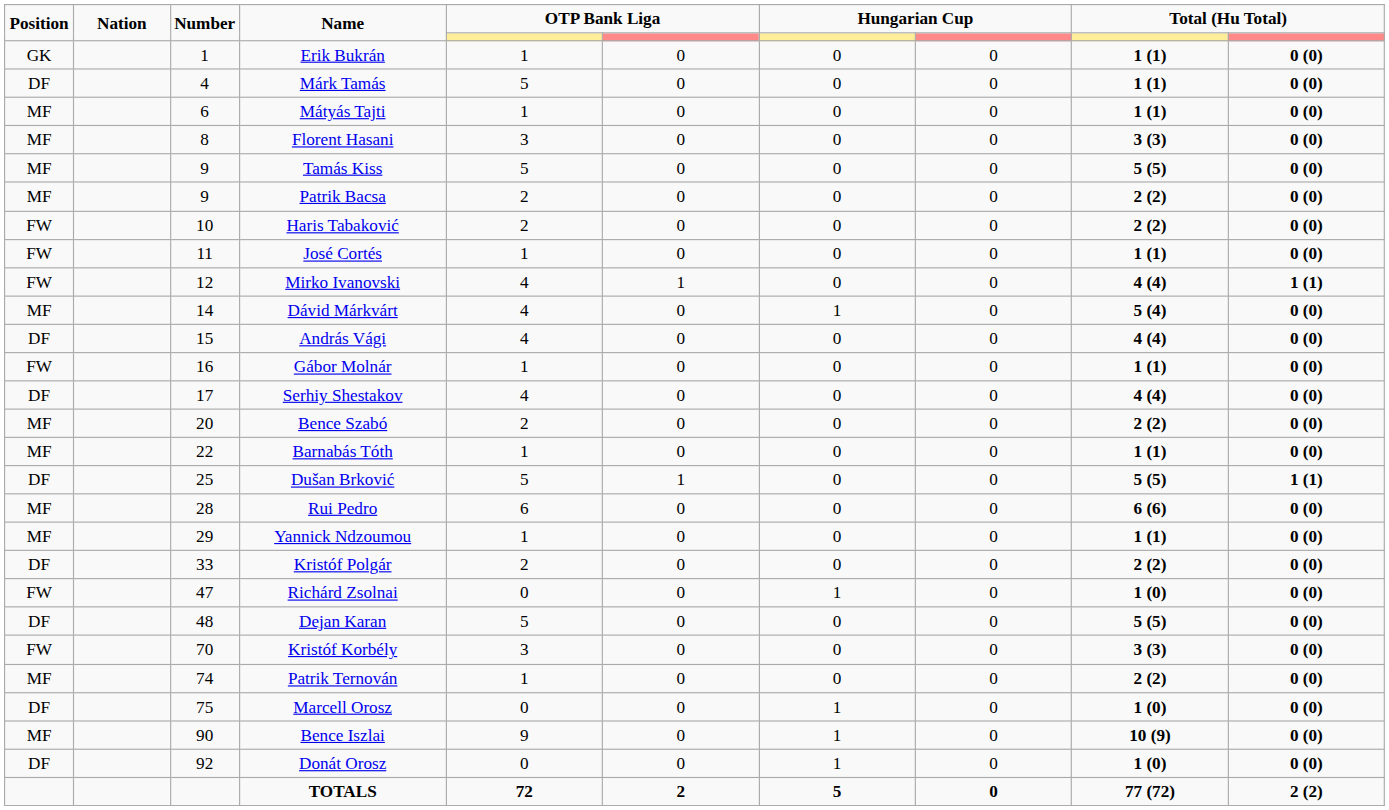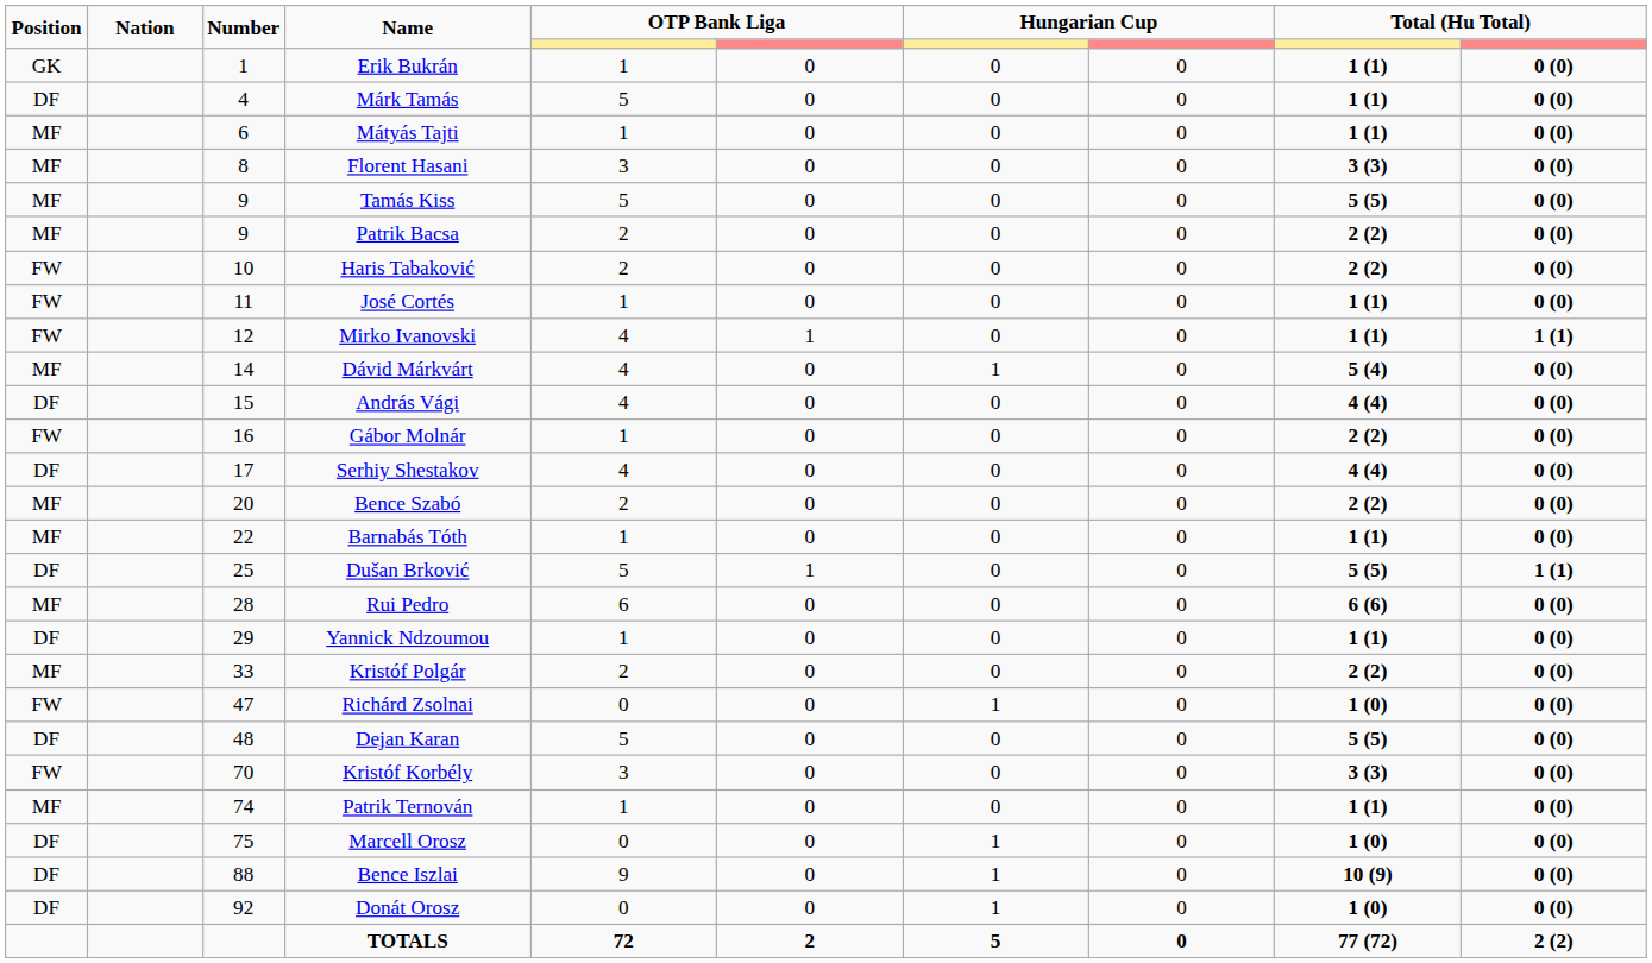 <table class="wikitable" style="font-size: 95%; text-align: center;">
 <tr>
 <td rowspan="2" width="5%" align="center"><strong>Position</strong></td>
 <td rowspan="2" width="7%" align="center"><strong>Nation</strong></td>
 <td rowspan="2" width="5%" align="center"><strong>Number</strong></td>
 <td rowspan="2" width="15%" align="center"><strong>Name</strong></td>
 <td colspan="2" align="center"><strong>OTP Bank Liga</strong></td>
 <td colspan="2" align="center"><strong>Hungarian Cup</strong></td>
 <td colspan="2" align="center"><strong>Total (Hu Total)</strong></td>
 </tr>
 <tr>
 <th width=60 style="background: #FFEE99"></th>
 <th width=60 style="background: #FF8888"></th>
 <th width=60 style="background: #FFEE99"></th>
 <th width=60 style="background: #FF8888"></th>
 <th width=60 style="background: #FFEE99"></th>
 <th width=60 style="background: #FF8888"></th>
 </tr>
 <tr>
 <td>GK</td>
 <td></td>
 <td>1</td>
 <td><a href='#'>Erik Bukrán</a></td>
 <td>1</td>
 <td>0</td>
 <td>0</td>
 <td>0</td>
 <td><strong>1 (1)</strong></td>
 <td><strong>0 (0)</strong></td>
 </tr>
 <tr>
 <td>DF</td>
 <td></td>
 <td>4</td>
 <td><a href='#'>Márk Tamás</a></td>
 <td>5</td>
 <td>0</td>
 <td>0</td>
 <td>0</td>
 <td><strong>1 (1)</strong></td>
 <td><strong>0 (0)</strong></td>
 </tr>
 <tr>
 <td>MF</td>
 <td></td>
 <td>6</td>
 <td><a href='#'>Mátyás Tajti</a></td>
 <td>1</td>
 <td>0</td>
 <td>0</td>
 <td>0</td>
 <td><strong>1 (1)</strong></td>
 <td><strong>0 (0)</strong></td>
 </tr>
 <tr>
 <td>MF</td>
 <td></td>
 <td>8</td>
 <td><a href='#'>Florent Hasani</a></td>
 <td>3</td>
 <td>0</td>
 <td>0</td>
 <td>0</td>
 <td><strong>3 (3)</strong></td>
 <td><strong>0 (0)</strong></td>
 </tr>
 <tr>
 <td>MF</td>
 <td></td>
 <td>9</td>
 <td><a href='#'>Tamás Kiss</a></td>
 <td>5</td>
 <td>0</td>
 <td>0</td>
 <td>0</td>
 <td><strong>5 (5)</strong></td>
 <td><strong>0 (0)</strong></td>
 </tr>
 <tr>
 <td>MF</td>
 <td></td>
 <td>9</td>
 <td><a href='#'>Patrik Bacsa</a></td>
 <td>2</td>
 <td>0</td>
 <td>0</td>
 <td>0</td>
 <td><strong>2 (2)</strong></td>
 <td><strong>0 (0)</strong></td>
 </tr>
 <tr>
 <td>FW</td>
 <td></td>
 <td>10</td>
 <td><a href='#'>Haris Tabaković</a></td>
 <td>2</td>
 <td>0</td>
 <td>0</td>
 <td>0</td>
 <td><strong>2 (2)</strong></td>
 <td><strong>0 (0)</strong></td>
 </tr>
 <tr>
 <td>FW</td>
 <td></td>
 <td>11</td>
 <td><a href='#'>José Cortés</a></td>
 <td>1</td>
 <td>0</td>
 <td>0</td>
 <td>0</td>
 <td><strong>1 (1)</strong></td>
 <td><strong>0 (0)</strong></td>
 </tr>
 <tr>
 <td>FW</td>
 <td></td>
 <td>12</td>
 <td><a href='#'>Mirko Ivanovski</a></td>
 <td>4</td>
 <td>1</td>
 <td>0</td>
 <td>0</td>
-<td><strong>4 (4)</strong></td>
+<td><strong>1 (1)</strong></td>
 <td><strong>1 (1)</strong></td>
 </tr>
 <tr>
 <td>MF</td>
 <td></td>
 <td>14</td>
 <td><a href='#'>Dávid Márkvárt</a></td>
 <td>4</td>
 <td>0</td>
 <td>1</td>
 <td>0</td>
 <td><strong>5 (4)</strong></td>
 <td><strong>0 (0)</strong></td>
 </tr>
 <tr>
 <td>DF</td>
 <td></td>
 <td>15</td>
 <td><a href='#'>András Vági</a></td>
 <td>4</td>
 <td>0</td>
 <td>0</td>
 <td>0</td>
 <td><strong>4 (4)</strong></td>
 <td><strong>0 (0)</strong></td>
 </tr>
 <tr>
 <td>FW</td>
 <td></td>
 <td>16</td>
 <td><a href='#'>Gábor Molnár</a></td>
 <td>1</td>
 <td>0</td>
 <td>0</td>
 <td>0</td>
-<td><strong>1 (1)</strong></td>
+<td><strong>2 (2)</strong></td>
 <td><strong>0 (0)</strong></td>
 </tr>
 <tr>
 <td>DF</td>
 <td></td>
 <td>17</td>
 <td><a href='#'>Serhiy Shestakov</a></td>
 <td>4</td>
 <td>0</td>
 <td>0</td>
 <td>0</td>
 <td><strong>4 (4)</strong></td>
 <td><strong>0 (0)</strong></td>
 </tr>
 <tr>
 <td>MF</td>
 <td></td>
 <td>20</td>
 <td><a href='#'>Bence Szabó</a></td>
 <td>2</td>
 <td>0</td>
 <td>0</td>
 <td>0</td>
 <td><strong>2 (2)</strong></td>
 <td><strong>0 (0)</strong></td>
 </tr>
 <tr>
 <td>MF</td>
 <td></td>
 <td>22</td>
 <td><a href='#'>Barnabás Tóth</a></td>
 <td>1</td>
 <td>0</td>
 <td>0</td>
 <td>0</td>
 <td><strong>1 (1)</strong></td>
 <td><strong>0 (0)</strong></td>
 </tr>
 <tr>
 <td>DF</td>
 <td></td>
 <td>25</td>
 <td><a href='#'>Dušan Brković</a></td>
 <td>5</td>
 <td>1</td>
 <td>0</td>
 <td>0</td>
 <td><strong>5 (5)</strong></td>
 <td><strong>1 (1)</strong></td>
 </tr>
 <tr>
 <td>MF</td>
 <td></td>
 <td>28</td>
 <td><a href='#'>Rui Pedro</a></td>
 <td>6</td>
 <td>0</td>
 <td>0</td>
 <td>0</td>
 <td><strong>6 (6)</strong></td>
 <td><strong>0 (0)</strong></td>
 </tr>
 <tr>
-<td>MF</td>
+<td>DF</td>
 <td></td>
 <td>29</td>
 <td><a href='#'>Yannick Ndzoumou</a></td>
 <td>1</td>
 <td>0</td>
 <td>0</td>
 <td>0</td>
 <td><strong>1 (1)</strong></td>
 <td><strong>0 (0)</strong></td>
 </tr>
 <tr>
-<td>DF</td>
+<td>MF</td>
 <td></td>
 <td>33</td>
 <td><a href='#'>Kristóf Polgár</a></td>
 <td>2</td>
 <td>0</td>
 <td>0</td>
 <td>0</td>
 <td><strong>2 (2)</strong></td>
 <td><strong>0 (0)</strong></td>
 </tr>
 <tr>
 <td>FW</td>
 <td></td>
 <td>47</td>
 <td><a href='#'>Richárd Zsolnai</a></td>
 <td>0</td>
 <td>0</td>
 <td>1</td>
 <td>0</td>
 <td><strong>1 (0)</strong></td>
 <td><strong>0 (0)</strong></td>
 </tr>
 <tr>
 <td>DF</td>
 <td></td>
 <td>48</td>
 <td><a href='#'>Dejan Karan</a></td>
 <td>5</td>
 <td>0</td>
 <td>0</td>
 <td>0</td>
 <td><strong>5 (5)</strong></td>
 <td><strong>0 (0)</strong></td>
 </tr>
 <tr>
 <td>FW</td>
 <td></td>
 <td>70</td>
 <td><a href='#'>Kristóf Korbély</a></td>
 <td>3</td>
 <td>0</td>
 <td>0</td>
 <td>0</td>
 <td><strong>3 (3)</strong></td>
 <td><strong>0 (0)</strong></td>
 </tr>
 <tr>
 <td>MF</td>
 <td></td>
 <td>74</td>
 <td><a href='#'>Patrik Ternován</a></td>
 <td>1</td>
 <td>0</td>
 <td>0</td>
 <td>0</td>
-<td><strong>2 (2)</strong></td>
+<td><strong>1 (1)</strong></td>
 <td><strong>0 (0)</strong></td>
 </tr>
 <tr>
 <td>DF</td>
 <td></td>
 <td>75</td>
 <td><a href='#'>Marcell Orosz</a></td>
 <td>0</td>
 <td>0</td>
 <td>1</td>
 <td>0</td>
 <td><strong>1 (0)</strong></td>
 <td><strong>0 (0)</strong></td>
 </tr>
 <tr>
-<td>MF</td>
+<td>DF</td>
 <td></td>
-<td>90</td>
+<td>88</td>
 <td><a href='#'>Bence Iszlai</a></td>
 <td>9</td>
 <td>0</td>
 <td>1</td>
 <td>0</td>
 <td><strong>10 (9)</strong></td>
 <td><strong>0 (0)</strong></td>
 </tr>
 <tr>
 <td>DF</td>
 <td></td>
 <td>92</td>
 <td><a href='#'>Donát Orosz</a></td>
 <td>0</td>
 <td>0</td>
 <td>1</td>
 <td>0</td>
 <td><strong>1 (0)</strong></td>
 <td><strong>0 (0)</strong></td>
 </tr>
 <tr>
 <td></td>
 <td></td>
 <td></td>
 <td><strong>TOTALS</strong></td>
 <td><strong>72</strong></td>
 <td><strong>2</strong></td>
 <td><strong>5</strong></td>
 <td><strong>0</strong></td>
 <td><strong>77 (72)</strong></td>
 <td><strong>2 (2)</strong></td>
 </tr>
 <tr>
 </tr>
 </table>
